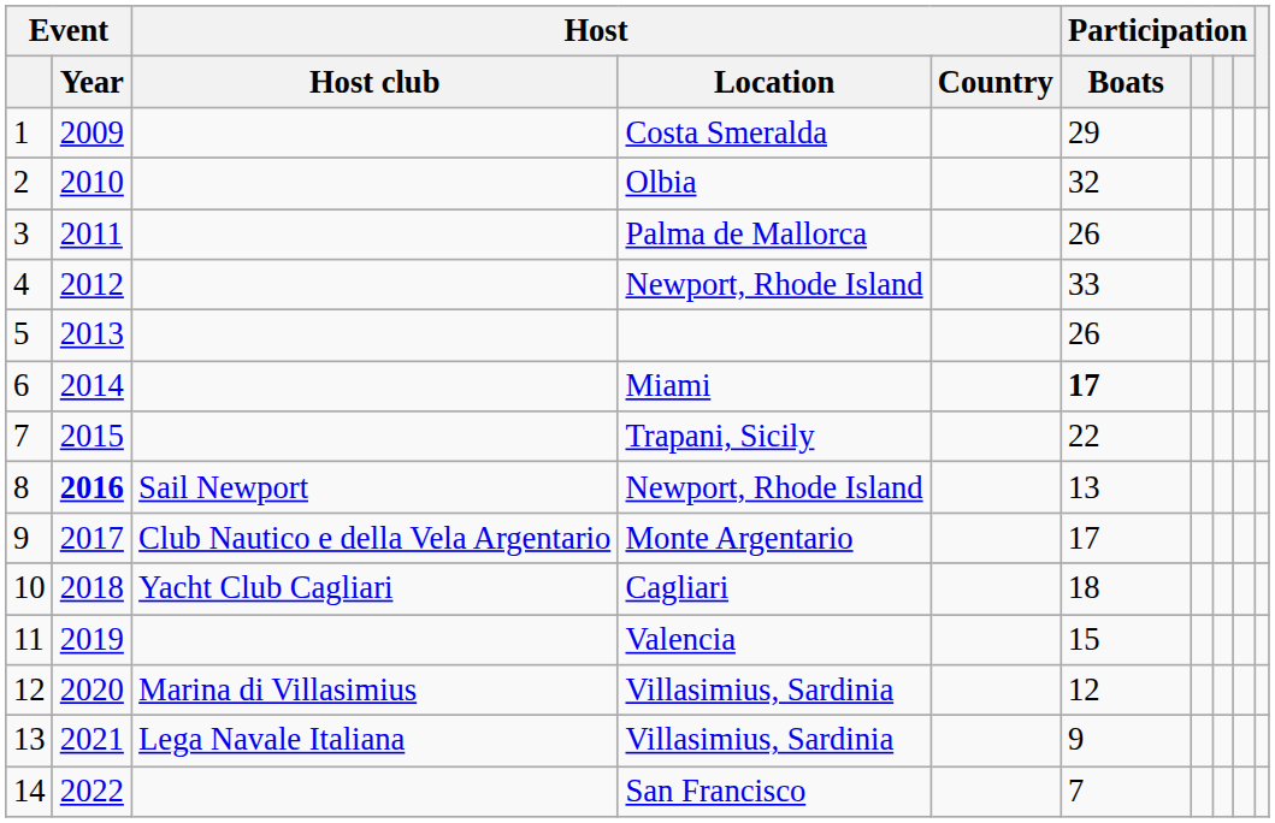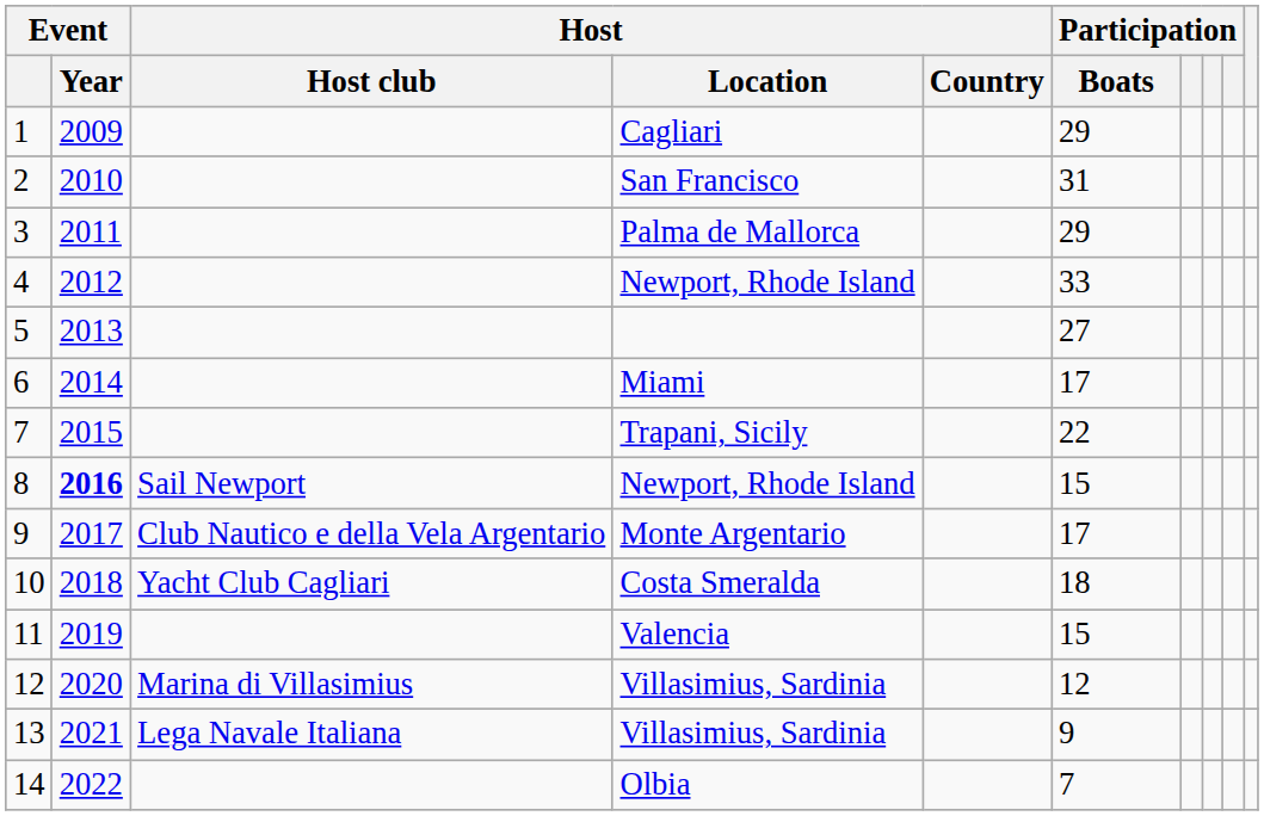 <table class="wikitable sortable">
 <tr>
 <th colspan=2>Event</th>
 <th colspan=3>Host</th>
 <th colspan=4>Participation</th>
 <th rowspan=2></th>
 </tr>
 <tr>
 <th></th>
 <th>Year</th>
 <th>Host club</th>
 <th>Location</th>
 <th>Country</th>
 <th>Boats</th>
 <th></th>
 <th></th>
 <th></th>
 </tr>
 <tr>
 <td>1</td>
 <td><a href='#'>2009</a></td>
 <td></td>
-<td><a href='#'>Costa Smeralda</a></td>
+<td><a href='#'>Cagliari</a></td>
 <td></td>
 <td>29</td>
 <td></td>
 <td></td>
 <td></td>
 <td></td>
 </tr>
 <tr>
 <td>2</td>
 <td><a href='#'>2010</a></td>
 <td></td>
-<td><a href='#'>Olbia</a></td>
+<td><a href='#'>San Francisco</a></td>
 <td></td>
-<td>32</td>
+<td>31</td>
 <td></td>
 <td></td>
 <td></td>
 <td></td>
 </tr>
 <tr>
 <td>3</td>
 <td><a href='#'>2011</a></td>
 <td></td>
 <td><a href='#'>Palma de Mallorca</a></td>
 <td></td>
-<td>26</td>
+<td>29</td>
 <td></td>
 <td></td>
 <td></td>
 <td></td>
 </tr>
 <tr>
 <td>4</td>
 <td><a href='#'>2012</a></td>
 <td></td>
 <td><a href='#'>Newport, Rhode Island</a></td>
 <td></td>
 <td>33</td>
 <td></td>
 <td></td>
 <td></td>
 <td></td>
 </tr>
 <tr>
 <td>5</td>
 <td><a href='#'>2013</a></td>
 <td></td>
 <td></td>
 <td></td>
-<td>26</td>
+<td>27</td>
 <td></td>
 <td></td>
 <td></td>
 <td></td>
 </tr>
 <tr>
 <td>6</td>
 <td><a href='#'>2014</a></td>
 <td></td>
 <td><a href='#'>Miami</a></td>
 <td></td>
-<td><strong>17</strong></td>
+<td>17</td>
 <td></td>
 <td></td>
 <td></td>
 <td></td>
 </tr>
 <tr>
 <td>7</td>
 <td><a href='#'>2015</a></td>
 <td></td>
 <td><a href='#'>Trapani, Sicily</a></td>
 <td></td>
 <td>22</td>
 <td></td>
 <td></td>
 <td></td>
 <td></td>
 </tr>
 <tr>
 <td>8</td>
 <td><strong><a href='#'>2016</a></strong></td>
 <td><a href='#'>Sail Newport</a></td>
 <td><a href='#'>Newport, Rhode Island</a></td>
 <td></td>
-<td>13</td>
+<td>15</td>
 <td></td>
 <td></td>
 <td></td>
 <td></td>
 </tr>
 <tr>
 <td>9</td>
 <td><a href='#'>2017</a></td>
 <td><a href='#'>Club Nautico e della Vela Argentario</a></td>
 <td><a href='#'>Monte Argentario</a></td>
 <td></td>
 <td>17</td>
 <td></td>
 <td></td>
 <td></td>
 <td></td>
 </tr>
 <tr>
 <td>10</td>
 <td><a href='#'>2018</a></td>
 <td><a href='#'>Yacht Club Cagliari</a></td>
-<td><a href='#'>Cagliari</a></td>
+<td><a href='#'>Costa Smeralda</a></td>
 <td></td>
 <td>18</td>
 <td></td>
 <td></td>
 <td></td>
 <td></td>
 </tr>
 <tr>
 <td>11</td>
 <td><a href='#'>2019</a></td>
 <td></td>
 <td><a href='#'>Valencia</a></td>
 <td></td>
 <td>15</td>
 <td></td>
 <td></td>
 <td></td>
 <td></td>
 </tr>
 <tr>
 <td>12</td>
 <td><a href='#'>2020</a></td>
 <td><a href='#'>Marina di Villasimius</a></td>
 <td><a href='#'>Villasimius, Sardinia</a></td>
 <td></td>
 <td>12</td>
 <td></td>
 <td></td>
 <td></td>
 <td></td>
 </tr>
 <tr>
 <td>13</td>
 <td><a href='#'>2021</a></td>
 <td><a href='#'>Lega Navale Italiana</a></td>
 <td><a href='#'>Villasimius, Sardinia</a></td>
 <td></td>
 <td>9</td>
 <td></td>
 <td></td>
 <td></td>
 <td></td>
 </tr>
 <tr>
 <td>14</td>
 <td><a href='#'>2022</a></td>
 <td></td>
-<td><a href='#'>San Francisco</a></td>
+<td><a href='#'>Olbia</a></td>
 <td></td>
 <td>7</td>
 <td></td>
 <td></td>
 <td></td>
 <td></td>
 </tr>
 </table>
